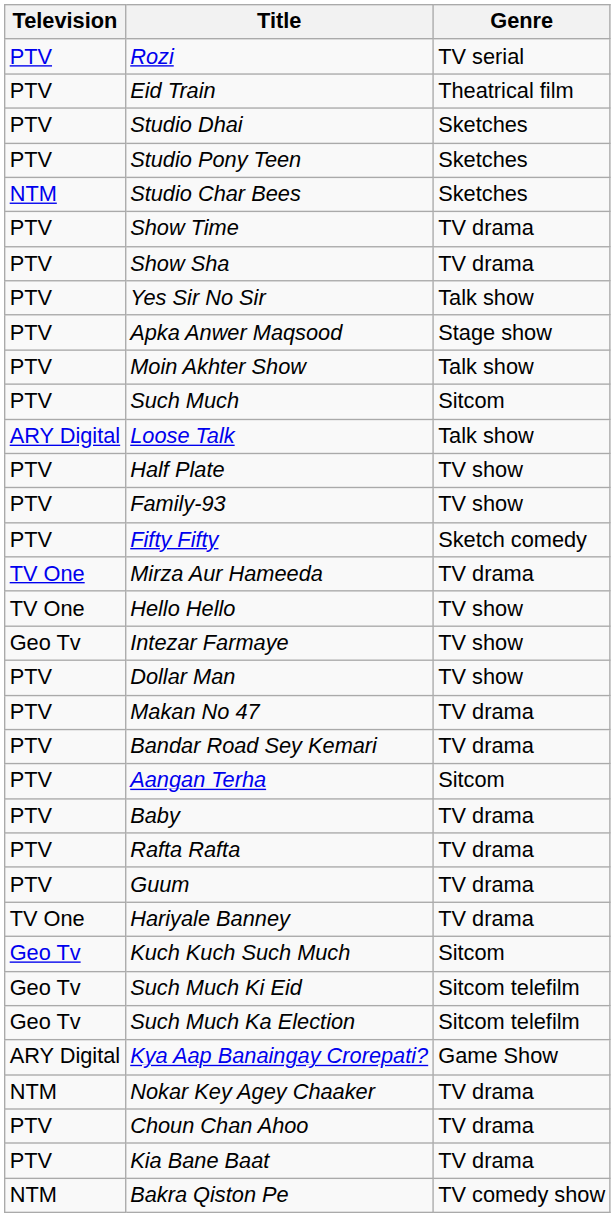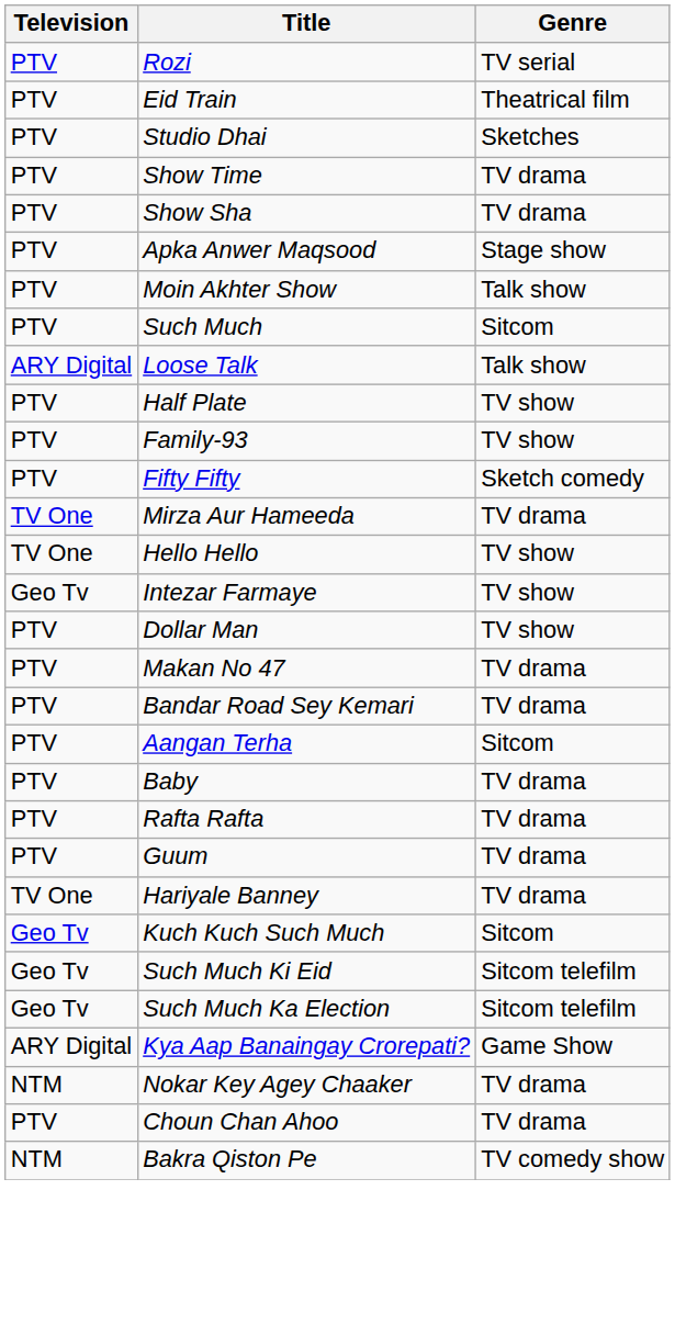 <table class="wikitable">
 <tr>
 <th>Television</th>
 <th>Title</th>
 <th>Genre</th>
 </tr>
 <tr>
 <td><a href='#'>PTV</a></td>
 <td><em><a href='#'>Rozi</a></em></td>
 <td>TV serial</td>
 </tr>
 <tr>
 <td>PTV</td>
 <td><em>Eid Train</em></td>
 <td>Theatrical film</td>
 </tr>
 <tr>
 <td>PTV</td>
 <td><em>Studio Dhai</em></td>
 <td>Sketches</td>
 </tr>
 <tr>
 <td>PTV</td>
-<td><em>Studio Pony Teen</em></td>
-<td>Sketches</td>
-</tr>
-<tr>
-<td><a href='#'>NTM</a></td>
-<td><em>Studio Char Bees</em></td>
-<td>Sketches</td>
-</tr>
-<tr>
-<td>PTV</td>
 <td><em>Show Time</em></td>
 <td>TV drama</td>
 </tr>
 <tr>
 <td>PTV</td>
 <td><em>Show Sha</em></td>
 <td>TV drama</td>
-</tr>
-<tr>
-<td>PTV</td>
-<td><em>Yes Sir No Sir</em></td>
-<td>Talk show</td>
 </tr>
 <tr>
 <td>PTV</td>
 <td><em>Apka Anwer Maqsood</em></td>
 <td>Stage show</td>
 </tr>
 <tr>
 <td>PTV</td>
 <td><em>Moin Akhter Show</em></td>
 <td>Talk show</td>
 </tr>
 <tr>
 <td>PTV</td>
 <td><em>Such Much</em></td>
 <td>Sitcom</td>
 </tr>
 <tr>
 <td><a href='#'>ARY Digital</a></td>
 <td><em><a href='#'>Loose Talk</a></em></td>
 <td>Talk show</td>
 </tr>
 <tr>
 <td>PTV</td>
 <td><em>Half Plate</em></td>
 <td>TV show</td>
 </tr>
 <tr>
 <td>PTV</td>
 <td><em>Family-93</em></td>
 <td>TV show</td>
 </tr>
 <tr>
 <td>PTV</td>
 <td><em><a href='#'>Fifty Fifty</a></em></td>
 <td>Sketch comedy</td>
 </tr>
 <tr>
 <td><a href='#'>TV One</a></td>
 <td><em>Mirza Aur Hameeda</em></td>
 <td>TV drama</td>
 </tr>
 <tr>
 <td>TV One</td>
 <td><em>Hello Hello</em></td>
 <td>TV show</td>
 </tr>
 <tr>
 <td>Geo Tv</td>
 <td><em>Intezar Farmaye</em></td>
 <td>TV show</td>
 </tr>
 <tr>
 <td>PTV</td>
 <td><em>Dollar Man</em></td>
 <td>TV show</td>
 </tr>
 <tr>
 <td>PTV</td>
 <td><em>Makan No 47</em></td>
 <td>TV drama</td>
 </tr>
 <tr>
 <td>PTV</td>
 <td><em>Bandar Road Sey Kemari</em></td>
 <td>TV drama</td>
 </tr>
 <tr>
 <td>PTV</td>
 <td><em><a href='#'>Aangan Terha</a></em></td>
 <td>Sitcom</td>
 </tr>
 <tr>
 <td>PTV</td>
 <td><em>Baby</em></td>
 <td>TV drama</td>
 </tr>
 <tr>
 <td>PTV</td>
 <td><em>Rafta Rafta</em></td>
 <td>TV drama</td>
 </tr>
 <tr>
 <td>PTV</td>
 <td><em>Guum</em></td>
 <td>TV drama</td>
 </tr>
 <tr>
 <td>TV One</td>
 <td><em>Hariyale Banney</em></td>
 <td>TV drama</td>
 </tr>
 <tr>
 <td><a href='#'>Geo Tv</a></td>
 <td><em>Kuch Kuch Such Much</em></td>
 <td>Sitcom</td>
 </tr>
 <tr>
 <td>Geo Tv</td>
 <td><em>Such Much Ki Eid</em></td>
 <td>Sitcom telefilm</td>
 </tr>
 <tr>
 <td>Geo Tv</td>
 <td><em>Such Much Ka Election</em></td>
 <td>Sitcom telefilm</td>
 </tr>
 <tr>
 <td>ARY Digital</td>
 <td><em><a href='#'>Kya Aap Banaingay Crorepati?</a></em></td>
 <td>Game Show</td>
 </tr>
 <tr>
 <td>NTM</td>
 <td><em>Nokar Key Agey Chaaker</em></td>
 <td>TV drama</td>
 </tr>
 <tr>
 <td>PTV</td>
 <td><em>Choun Chan Ahoo</em></td>
 <td>TV drama</td>
 </tr>
 <tr>
-<td>PTV</td>
-<td><em>Kia Bane Baat</em></td>
-<td>TV drama</td>
-</tr>
-<tr>
 <td>NTM</td>
 <td><em>Bakra Qiston Pe</em></td>
 <td>TV comedy show</td>
 </tr>
 </table>
